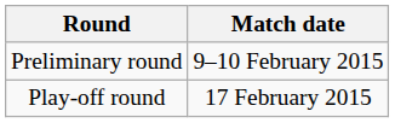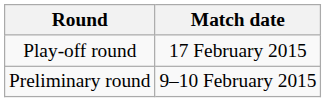 <table class="wikitable" style="text-align:center">
 <tr>
 <th>Round</th>
 <th>Match date</th>
 </tr>
 <tr>
+<td>Play-off round</td>
+<td>17 February 2015</td>
+</tr>
+<tr>
 <td>Preliminary round</td>
 <td>9–10 February 2015</td>
 </tr>
-<tr>
-<td>Play-off round</td>
-<td>17 February 2015</td>
-</tr>
 </table>
